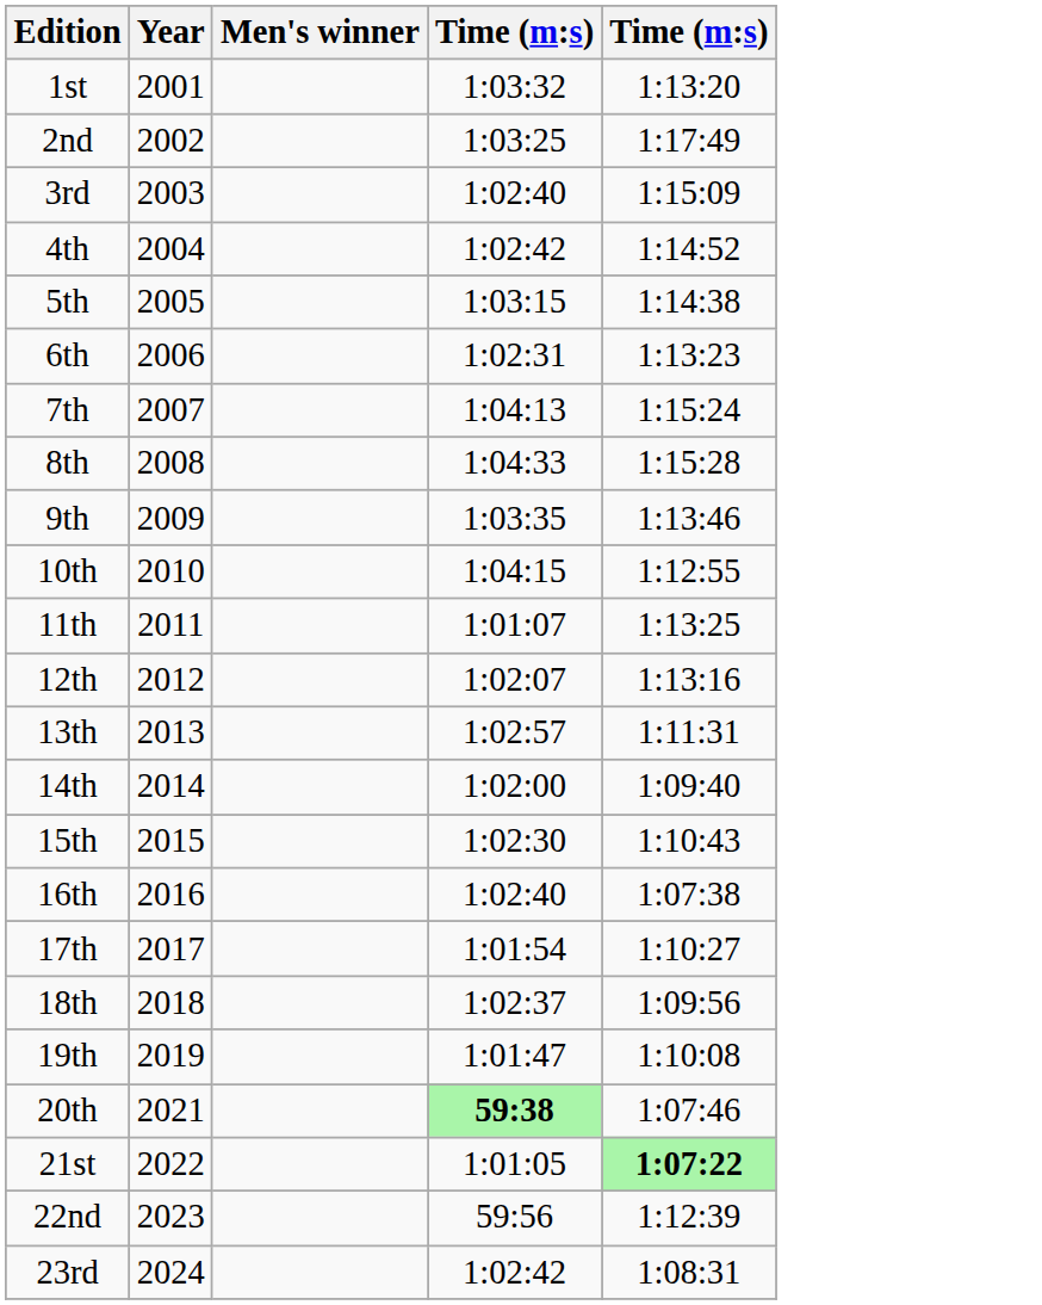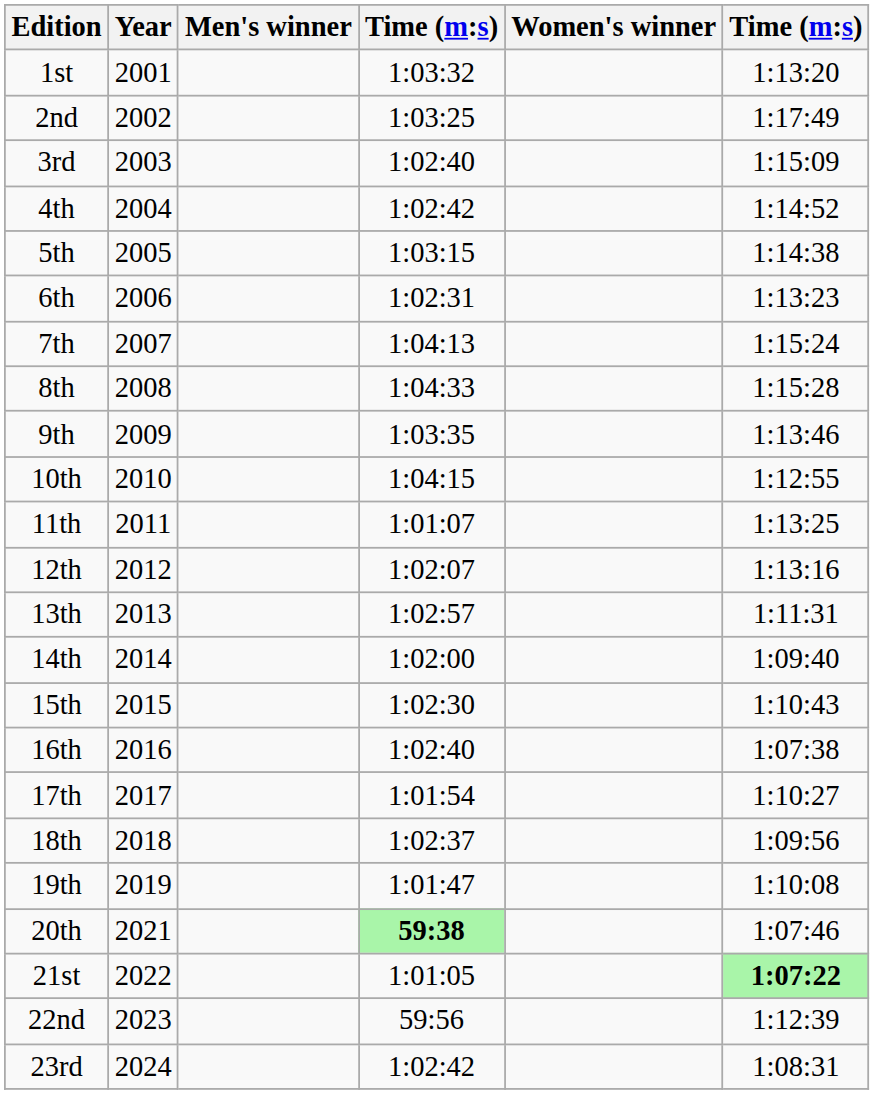 <table class="wikitable" style="text-align:center">
 <tr>
 <th>Edition</th>
 <th>Year</th>
 <th>Men's winner</th>
 <th>Time (<a href='#'>m</a>:<a href='#'>s</a>)</th>
+<th>Women's winner</th>
 <th>Time (<a href='#'>m</a>:<a href='#'>s</a>)</th>
 </tr>
 <tr>
 <td>1st</td>
 <td>2001</td>
 <td align=left></td>
 <td>1:03:32</td>
+<td align=left></td>
 <td>1:13:20</td>
 </tr>
 <tr>
 <td>2nd</td>
 <td>2002</td>
 <td align=left></td>
 <td>1:03:25</td>
+<td align=left></td>
 <td>1:17:49</td>
 </tr>
 <tr>
 <td>3rd</td>
 <td>2003</td>
 <td align=left></td>
 <td>1:02:40</td>
+<td align=left></td>
 <td>1:15:09</td>
 </tr>
 <tr>
 <td>4th</td>
 <td>2004</td>
 <td align=left></td>
 <td>1:02:42</td>
+<td align=left></td>
 <td>1:14:52</td>
 </tr>
 <tr>
 <td>5th</td>
 <td>2005</td>
 <td align=left></td>
 <td>1:03:15</td>
+<td align=left></td>
 <td>1:14:38</td>
 </tr>
 <tr>
 <td>6th</td>
 <td>2006</td>
 <td align=left></td>
 <td>1:02:31</td>
+<td align=left></td>
 <td>1:13:23</td>
 </tr>
 <tr>
 <td>7th</td>
 <td>2007</td>
 <td align=left></td>
 <td>1:04:13</td>
+<td align=left></td>
 <td>1:15:24</td>
 </tr>
 <tr>
 <td>8th</td>
 <td>2008</td>
 <td align=left></td>
 <td>1:04:33</td>
+<td align=left></td>
 <td>1:15:28</td>
 </tr>
 <tr>
 <td>9th</td>
 <td>2009</td>
 <td align=left></td>
 <td>1:03:35</td>
+<td align=left></td>
 <td>1:13:46</td>
 </tr>
 <tr>
 <td>10th</td>
 <td>2010</td>
 <td align=left></td>
 <td>1:04:15</td>
+<td align=left></td>
 <td>1:12:55</td>
 </tr>
 <tr>
 <td>11th</td>
 <td>2011</td>
 <td align=left></td>
 <td>1:01:07</td>
+<td align=left></td>
 <td>1:13:25</td>
 </tr>
 <tr>
 <td>12th</td>
 <td>2012</td>
 <td align=left></td>
 <td>1:02:07</td>
+<td align=left></td>
 <td>1:13:16</td>
 </tr>
 <tr>
 <td>13th</td>
 <td>2013</td>
 <td align=left></td>
 <td>1:02:57</td>
+<td align=left></td>
 <td>1:11:31</td>
 </tr>
 <tr>
 <td>14th</td>
 <td>2014</td>
 <td align=left></td>
 <td>1:02:00</td>
+<td align=left></td>
 <td>1:09:40</td>
 </tr>
 <tr>
 <td>15th</td>
 <td>2015</td>
 <td align=left></td>
 <td>1:02:30</td>
+<td align=left></td>
 <td>1:10:43</td>
 </tr>
 <tr>
 <td>16th</td>
 <td>2016</td>
 <td align=left></td>
 <td>1:02:40</td>
+<td align=left></td>
 <td>1:07:38</td>
 </tr>
 <tr>
 <td>17th</td>
 <td>2017</td>
 <td align=left></td>
 <td>1:01:54</td>
+<td align=left></td>
 <td>1:10:27</td>
 </tr>
 <tr>
 <td>18th</td>
 <td>2018</td>
 <td align=left></td>
 <td>1:02:37</td>
+<td align=left></td>
 <td>1:09:56</td>
 </tr>
 <tr>
 <td>19th</td>
 <td>2019</td>
 <td align=left></td>
 <td>1:01:47</td>
+<td align=left></td>
 <td>1:10:08</td>
 </tr>
 <tr>
 <td>20th</td>
 <td>2021</td>
 <td align=left></td>
 <td bgcolor=#A9F5A9><strong>59:38</strong></td>
+<td align=left></td>
 <td>1:07:46</td>
 </tr>
 <tr>
 <td>21st</td>
 <td>2022</td>
 <td align=left></td>
 <td>1:01:05</td>
+<td align=left></td>
 <td bgcolor=#A9F5A9><strong>1:07:22</strong></td>
 </tr>
 <tr>
 <td>22nd</td>
 <td>2023</td>
 <td align=left></td>
 <td>59:56</td>
+<td align=left></td>
 <td>1:12:39</td>
 </tr>
 <tr>
 <td>23rd</td>
 <td>2024</td>
 <td align=left></td>
 <td>1:02:42</td>
+<td align=left></td>
 <td>1:08:31</td>
 </tr>
 </table>
